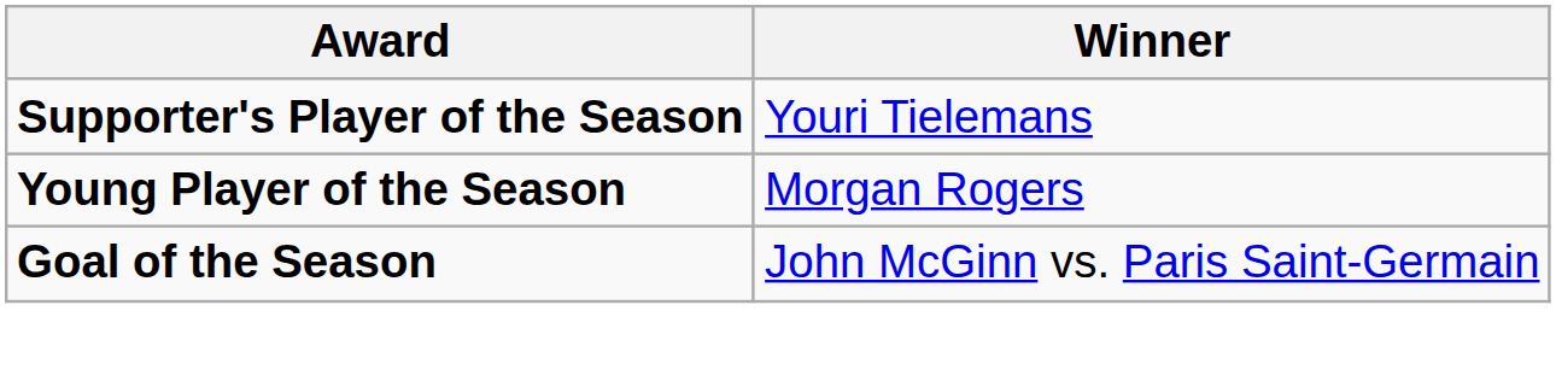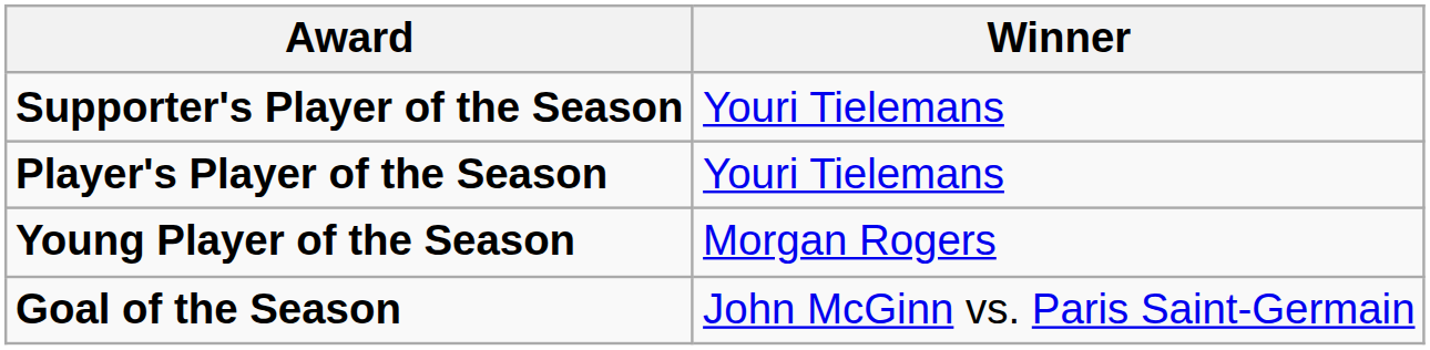 <table class="wikitable" style="text-align:left">
 <tr>
 <th>Award</th>
 <th>Winner</th>
 </tr>
 <tr>
 <td><strong>Supporter's Player of the Season</strong></td>
+<td> <a href='#'>Youri Tielemans</a></td>
+</tr>
+<tr>
+<td><strong>Player's Player of the Season</strong></td>
 <td> <a href='#'>Youri Tielemans</a></td>
 </tr>
 <tr>
 <td><strong>Young Player of the Season</strong></td>
 <td> <a href='#'>Morgan Rogers</a></td>
 </tr>
 <tr>
 <td><strong>Goal of the Season</strong></td>
 <td> <a href='#'>John McGinn</a> vs. <a href='#'>Paris Saint-Germain</a></td>
 </tr>
 </table>
